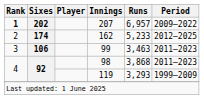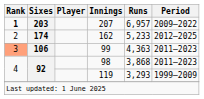 <table class="wikitable plainrowheaders sortable">
 <tr>
 <th scope=col>Rank</th>
 <th scope=col>Sixes</th>
 <th scope=col>Player</th>
 <th scope=col>Innings</th>
 <th scope=col>Runs</th>
 <th scope=col>Period</th>
 </tr>
 <tr>
 <td align=center><strong>1</strong></td>
-<th scope=row style="text-align:center;">202</th>
+<th scope=row style="text-align:center;">203</th>
 <td></td>
 <td align=center>207</td>
 <td align=center>6,957</td>
 <td>2009–2022</td>
 </tr>
 <tr>
 <td align=center>2</td>
 <th scope=row style=text-align:center;>174</th>
 <td></td>
 <td align=center>162</td>
 <td align=center>5,233</td>
 <td>2012–2025</td>
 </tr>
 <tr>
-<td align=center>3</td>
+<td align=center style="background: lightsalmon;">3</td>
 <th scope=row style=text-align:center;>106</th>
 <td></td>
 <td align=center>99</td>
-<td align=center>3,463</td>
+<td align=center>4,363</td>
 <td>2011–2023</td>
 </tr>
 <tr>
 <td align=center rowspan=2>4</td>
 <th scope=row style=text-align:center; rowspan=2>92</th>
 <td></td>
 <td align=center>98</td>
 <td align=center>3,868</td>
 <td>2011–2023</td>
 </tr>
 <tr>
 <td></td>
 <td align=center>119</td>
 <td align=center>3,293</td>
 <td>1999–2009</td>
 </tr>
 <tr>
 </tr>
 <tr class=sortbottom>
 <td colspan=6><small>Last updated: 1 June 2025</small></td>
 </tr>
 </table>
